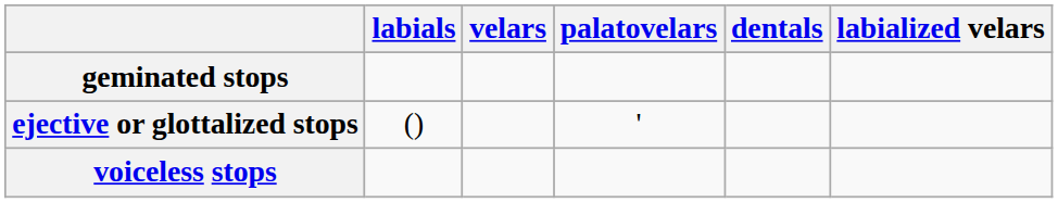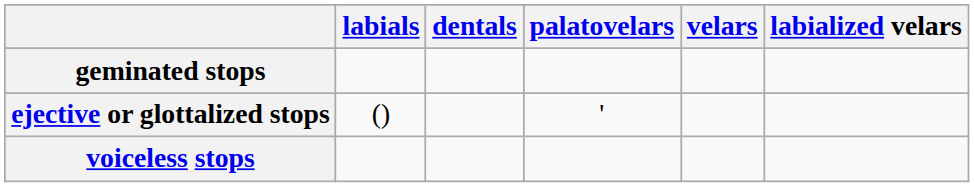 <table class="wikitable">
 <tr>
 <th></th>
 <th><a href='#'>labials</a></th>
+<th><a href='#'>dentals</a></th>
+<th><a href='#'>palatovelars</a></th>
 <th><a href='#'>velars</a></th>
-<th><a href='#'>palatovelars</a></th>
-<th><a href='#'>dentals</a></th>
 <th><a href='#'>labialized</a> velars</th>
 </tr>
 <tr>
 <th>geminated stops</th>
 <td align="center"></td>
 <td align="center"></td>
 <td align="center"></td>
 <td align="center"></td>
 <td align="center"></td>
 </tr>
 <tr>
 <th><a href='#'>ejective</a> or glottalized stops</th>
 <td align="center">()</td>
 <td align="center"></td>
 <td align="center">'</td>
 <td align="center"></td>
 <td align="center"></td>
 </tr>
 <tr>
 <th><a href='#'>voiceless</a> <a href='#'>stops</a></th>
 <td align="center"></td>
 <td align="center"></td>
 <td align="center"></td>
 <td align="center"></td>
 <td align="center"></td>
 </tr>
 </table>
